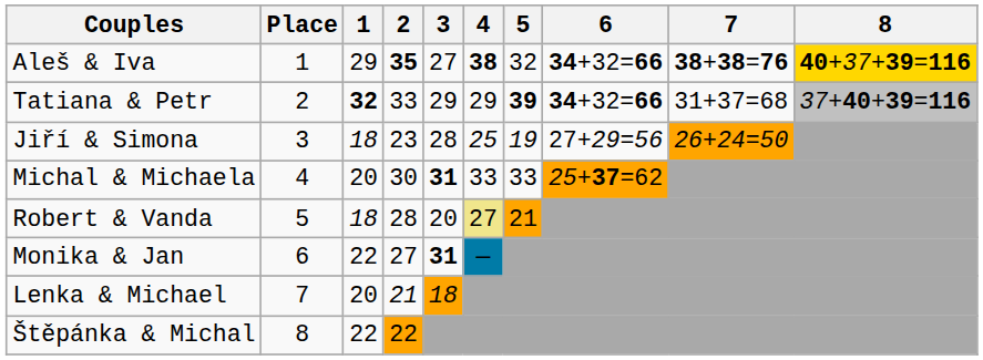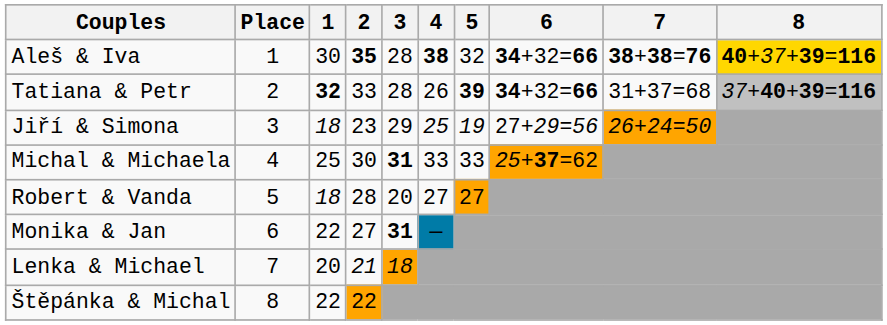 <table class="wikitable sortable" style="margin:auto;text-align:center;">
 <tr>
 <th>Couples</th>
 <th>Place</th>
 <th>1</th>
 <th>2</th>
 <th>3</th>
 <th>4</th>
 <th>5</th>
 <th>6</th>
 <th>7</th>
 <th>8</th>
 </tr>
 <tr>
 <td style="text-align:left;">Aleš & Iva</td>
 <td style="text-align:center;">1</td>
-<td>29</td>
+<td>30</td>
 <td><span><strong>35</strong></span></td>
-<td>27</td>
+<td>28</td>
 <td><span><strong>38</strong></span></td>
 <td>32</td>
 <td><span><strong>34</strong></span>+32=<span><strong>66</strong></span></td>
 <td><span><strong>38</strong></span>+<span><strong>38</strong></span>=<span><strong>76</strong></span></td>
 <td style="background:gold;"><span><strong>40</strong></span>+<span><em>37</em></span>+<span><strong>39</strong></span>=<span><strong>116</strong></span></td>
 </tr>
 <tr>
 <td style="text-align:left;">Tatiana & Petr</td>
 <td style="text-align:center;">2</td>
 <td><span><strong>32</strong></span></td>
 <td>33</td>
-<td>29</td>
-<td>29</td>
+<td>28</td>
+<td>26</td>
 <td><span><strong>39</strong></span></td>
 <td><span><strong>34</strong></span>+32=<span><strong>66</strong></span></td>
 <td>31+37=68</td>
 <td style="background:silver;"><span><em>37</em></span>+<span><strong>40</strong></span>+<span><strong>39</strong></span>=<span><strong>116</strong></span></td>
 </tr>
 <tr>
 <td style="text-align:left;">Jiří & Simona</td>
 <td style="text-align:center;">3</td>
 <td><span><em>18</em></span></td>
 <td>23</td>
-<td>28</td>
+<td>29</td>
 <td><span><em>25</em></span></td>
 <td><span><em>19</em></span></td>
 <td>27+<span><em>29</em></span>=<span><em>56</em></span></td>
 <td style="background:orange;"><span><em>26</em></span>+<span><em>24</em></span>=<span><em>50</em></span></td>
 <td bgcolor="darkgray" colspan="10"></td>
 </tr>
 <tr>
 <td style="text-align:left;">Michal & Michaela</td>
 <td style="text-align:center;">4</td>
-<td>20</td>
+<td>25</td>
 <td>30</td>
 <td><span><strong>31</strong></span></td>
 <td>33</td>
 <td>33</td>
 <td style="background:orange;"><span><em>25</em></span>+<span><strong>37</strong></span>=62</td>
 <td bgcolor="darkgray" colspan="10"></td>
 </tr>
 <tr>
 <td style="text-align:left;">Robert & Vanda</td>
 <td style="text-align:center;">5</td>
 <td><span><em>18</em></span></td>
 <td>28</td>
 <td>20</td>
-<td style="background: khaki;">27</td>
-<td style="background:orange;">21</td>
+<td>27</td>
+<td style="background:orange;">27</td>
 <td bgcolor="darkgray" colspan="10"></td>
 </tr>
 <tr>
 <td style="text-align:left;">Monika & Jan</td>
 <td style="text-align:center;">6</td>
 <td>22</td>
 <td>27</td>
 <td><span><strong>31</strong></span></td>
 <td style="background:#007BA7;">—</td>
 <td bgcolor="darkgray" colspan="10"></td>
 </tr>
 <tr>
 <td style="text-align:left;">Lenka & Michael</td>
 <td style="text-align:center;">7</td>
 <td>20</td>
 <td><span><em>21</em></span></td>
 <td style="background:orange;"><span><em>18</em></span></td>
 <td bgcolor="darkgray" colspan="10"></td>
 </tr>
 <tr>
 <td style="text-align:left;">Štěpánka & Michal</td>
 <td style="text-align:center;">8</td>
 <td>22</td>
 <td style="background:orange;">22</td>
 <td bgcolor="darkgray" colspan="10"></td>
 </tr>
 </table>
